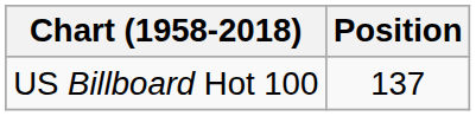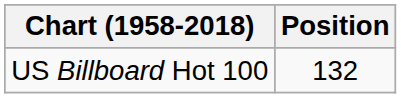 <table class="wikitable plainrowheaders">
 <tr>
 <th>Chart (1958-2018)</th>
 <th>Position</th>
 </tr>
 <tr>
 <td>US <em>Billboard</em> Hot 100</td>
-<td style="text-align:center;">137</td>
+<td style="text-align:center;">132</td>
 </tr>
 </table>
